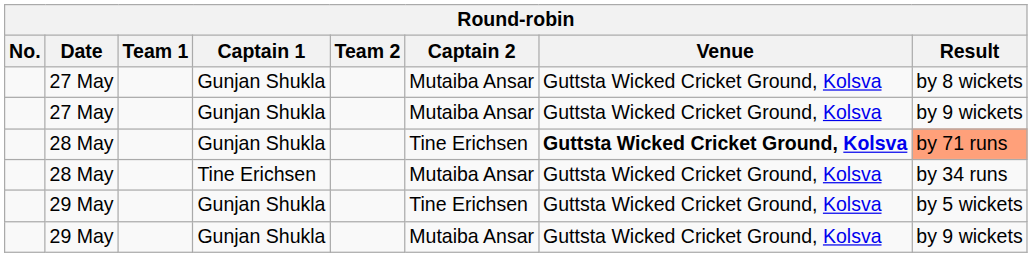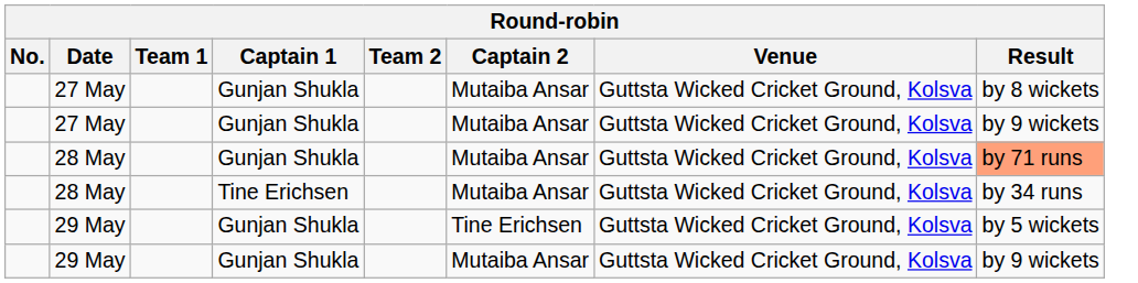 <table class="wikitable">
 <tr>
 <th colspan="9">Round-robin</th>
 </tr>
 <tr>
 <th>No.</th>
 <th>Date</th>
 <th>Team 1</th>
 <th>Captain 1</th>
 <th>Team 2</th>
 <th>Captain 2</th>
 <th>Venue</th>
 <th>Result</th>
 </tr>
 <tr>
 <td></td>
 <td>27 May</td>
 <td></td>
 <td>Gunjan Shukla</td>
 <td></td>
 <td>Mutaiba Ansar</td>
 <td>Guttsta Wicked Cricket Ground, <a href='#'>Kolsva</a></td>
 <td> by 8 wickets</td>
 </tr>
 <tr>
 <td></td>
 <td>27 May</td>
 <td></td>
 <td>Gunjan Shukla</td>
 <td></td>
 <td>Mutaiba Ansar</td>
 <td>Guttsta Wicked Cricket Ground, <a href='#'>Kolsva</a></td>
 <td> by 9 wickets</td>
 </tr>
 <tr>
 <td></td>
 <td>28 May</td>
 <td></td>
 <td>Gunjan Shukla</td>
 <td></td>
-<td>Tine Erichsen</td>
-<td><strong>Guttsta Wicked Cricket Ground, <a href='#'>Kolsva</a></strong></td>
+<td>Mutaiba Ansar</td>
+<td>Guttsta Wicked Cricket Ground, <a href='#'>Kolsva</a></td>
 <td style="background: lightsalmon;"> by 71 runs</td>
 </tr>
 <tr>
 <td></td>
 <td>28 May</td>
 <td></td>
 <td>Tine Erichsen</td>
 <td></td>
 <td>Mutaiba Ansar</td>
 <td>Guttsta Wicked Cricket Ground, <a href='#'>Kolsva</a></td>
 <td> by 34 runs</td>
 </tr>
 <tr>
 <td></td>
 <td>29 May</td>
 <td></td>
 <td>Gunjan Shukla</td>
 <td></td>
 <td>Tine Erichsen</td>
 <td>Guttsta Wicked Cricket Ground, <a href='#'>Kolsva</a></td>
 <td> by 5 wickets</td>
 </tr>
 <tr>
 <td></td>
 <td>29 May</td>
 <td></td>
 <td>Gunjan Shukla</td>
 <td></td>
 <td>Mutaiba Ansar</td>
 <td>Guttsta Wicked Cricket Ground, <a href='#'>Kolsva</a></td>
 <td> by 9 wickets</td>
 </tr>
 </table>
